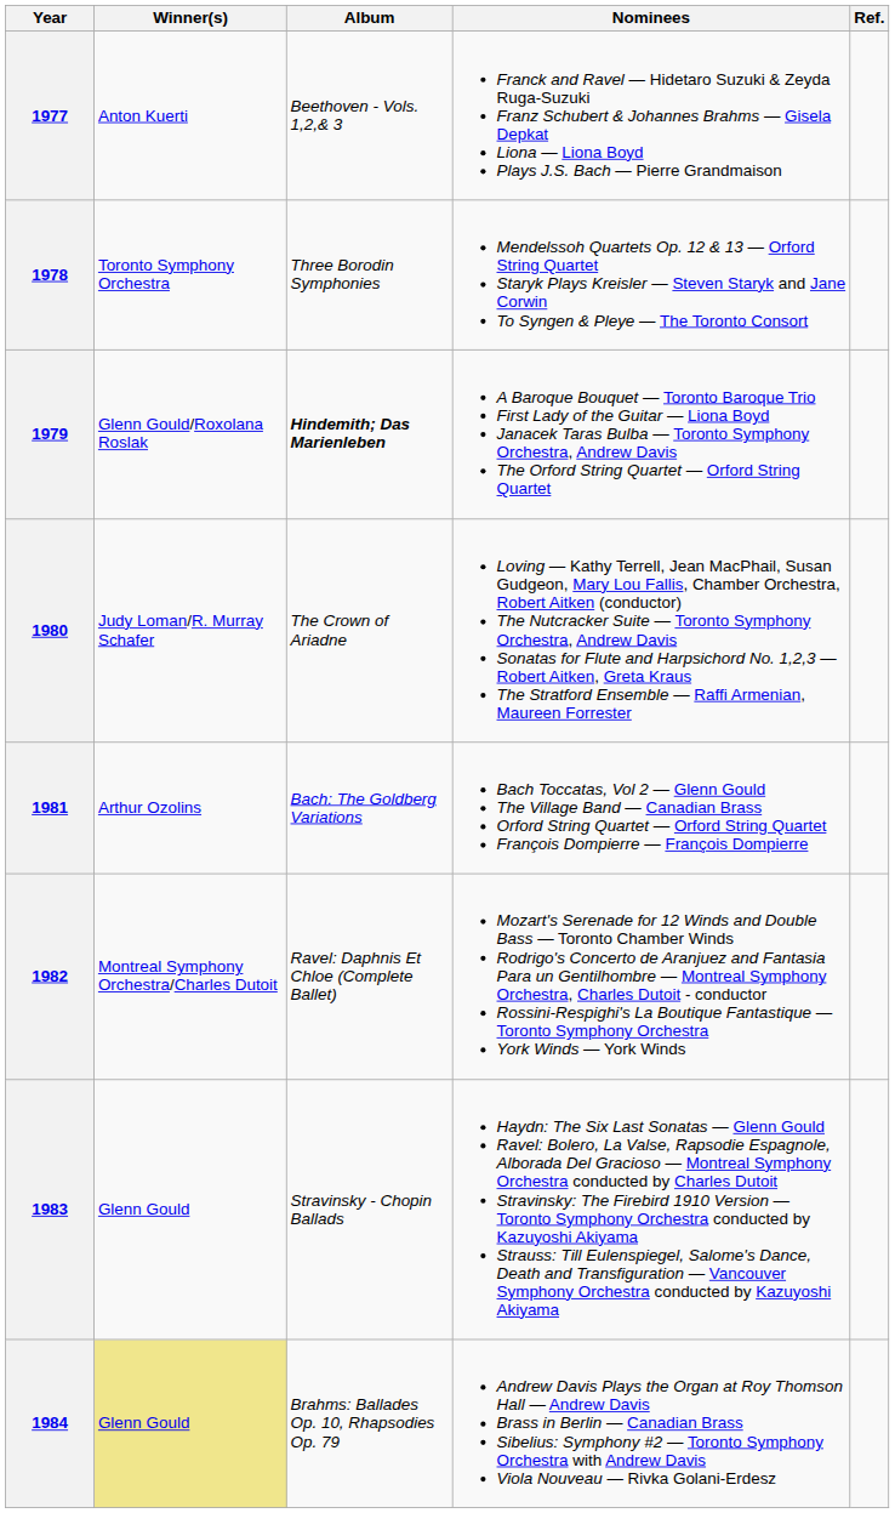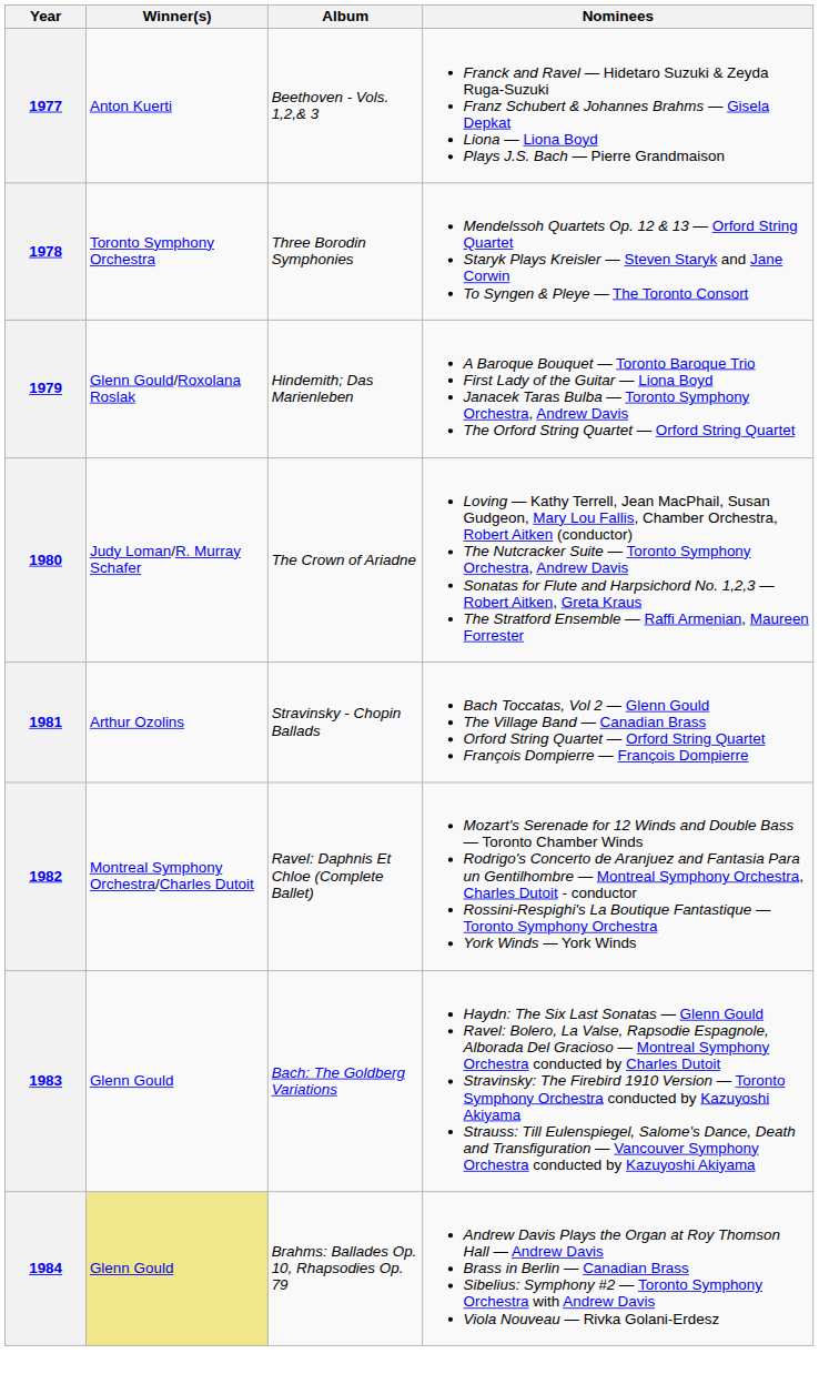 <table class="wikitable sortable">
 <tr>
 <th scope="col" style="width:5em;">Year</th>
 <th scope="col">Winner(s)</th>
 <th scope="col">Album</th>
 <th scope="col" class="unsortable">Nominees</th>
-<th scope="col" class="unsortable">Ref.</th>
 </tr>
 <tr>
 <th scope="row"><a href='#'>1977</a></th>
 <td><a href='#'>Anton Kuerti</a></td>
 <td><em>Beethoven - Vols. 1,2,& 3</em></td>
 <td><br><ul><li><em>Franck and Ravel</em> — Hidetaro Suzuki & Zeyda Ruga-Suzuki</li><li><em>Franz Schubert & Johannes Brahms</em> — <a href='#'>Gisela Depkat</a></li><li><em>Liona</em> — <a href='#'>Liona Boyd</a></li><li><em>Plays J.S. Bach</em> — Pierre Grandmaison</li></ul></td>
-<td align=center></td>
 </tr>
 <tr>
 <th scope="row"><a href='#'>1978</a></th>
 <td><a href='#'>Toronto Symphony Orchestra</a></td>
 <td><em>Three Borodin Symphonies</em></td>
 <td><br><ul><li><em>Mendelssoh Quartets Op. 12 & 13</em> — <a href='#'>Orford String Quartet</a></li><li><em>Staryk Plays Kreisler</em> — <a href='#'>Steven Staryk</a> and <a href='#'>Jane Corwin</a></li><li><em>To Syngen & Pleye</em> — <a href='#'>The Toronto Consort</a></li></ul></td>
-<td align=center></td>
 </tr>
 <tr>
 <th scope="row"><a href='#'>1979</a></th>
 <td><a href='#'>Glenn Gould</a>/<a href='#'>Roxolana Roslak</a></td>
-<td><strong><em>Hindemith; Das Marienleben</em></strong></td>
+<td><em>Hindemith; Das Marienleben</em></td>
 <td><br><ul><li><em>A Baroque Bouquet</em> — <a href='#'>Toronto Baroque Trio</a></li><li><em>First Lady of the Guitar</em> — <a href='#'>Liona Boyd</a></li><li><em>Janacek Taras Bulba</em> — <a href='#'>Toronto Symphony Orchestra</a>, <a href='#'>Andrew Davis</a></li><li><em>The Orford String Quartet</em> — <a href='#'>Orford String Quartet</a></li></ul></td>
-<td align=center></td>
 </tr>
 <tr>
 <th scope="row"><a href='#'>1980</a></th>
 <td><a href='#'>Judy Loman</a>/<a href='#'>R. Murray Schafer</a></td>
 <td><em>The Crown of Ariadne</em></td>
 <td><br><ul><li><em>Loving</em> — Kathy Terrell, Jean MacPhail, Susan Gudgeon, <a href='#'>Mary Lou Fallis</a>, Chamber Orchestra, <a href='#'>Robert Aitken</a> (conductor)</li><li><em>The Nutcracker Suite</em> — <a href='#'>Toronto Symphony Orchestra</a>, <a href='#'>Andrew Davis</a></li><li><em>Sonatas for Flute and Harpsichord No. 1,2,3</em> — <a href='#'>Robert Aitken</a>, <a href='#'>Greta Kraus</a></li><li><em>The Stratford Ensemble</em> — <a href='#'>Raffi Armenian</a>, <a href='#'>Maureen Forrester</a></li></ul></td>
-<td align=center></td>
 </tr>
 <tr>
 <th scope="row"><a href='#'>1981</a></th>
 <td><a href='#'>Arthur Ozolins</a></td>
-<td><em><a href='#'>Bach: The Goldberg Variations</a></em></td>
+<td><em>Stravinsky - Chopin Ballads</em></td>
 <td><br><ul><li><em>Bach Toccatas, Vol 2</em> — <a href='#'>Glenn Gould</a></li><li><em>The Village Band</em> — <a href='#'>Canadian Brass</a></li><li><em>Orford String Quartet</em> — <a href='#'>Orford String Quartet</a></li><li><em>François Dompierre</em> — <a href='#'>François Dompierre</a></li></ul></td>
-<td align=center></td>
 </tr>
 <tr>
 <th scope="row"><a href='#'>1982</a></th>
 <td><a href='#'>Montreal Symphony Orchestra</a>/<a href='#'>Charles Dutoit</a></td>
 <td><em>Ravel: Daphnis Et Chloe (Complete Ballet)</em></td>
 <td><br><ul><li><em>Mozart's Serenade for 12 Winds and Double Bass</em> — Toronto Chamber Winds</li><li><em>Rodrigo's Concerto de Aranjuez and Fantasia Para un Gentilhombre</em> — <a href='#'>Montreal Symphony Orchestra</a>, <a href='#'>Charles Dutoit</a> - conductor</li><li><em>Rossini-Respighi's La Boutique Fantastique</em> — <a href='#'>Toronto Symphony Orchestra</a></li><li><em>York Winds</em> — York Winds</li></ul></td>
-<td align=center></td>
 </tr>
 <tr>
 <th scope="row"><a href='#'>1983</a></th>
 <td><a href='#'>Glenn Gould</a></td>
-<td><em>Stravinsky - Chopin Ballads</em></td>
+<td><em><a href='#'>Bach: The Goldberg Variations</a></em></td>
 <td><br><ul><li><em>Haydn: The Six Last Sonatas</em> — <a href='#'>Glenn Gould</a></li><li><em>Ravel: Bolero, La Valse, Rapsodie Espagnole, Alborada Del Gracioso</em> — <a href='#'>Montreal Symphony Orchestra</a> conducted by <a href='#'>Charles Dutoit</a></li><li><em>Stravinsky: The Firebird 1910 Version</em> — <a href='#'>Toronto Symphony Orchestra</a> conducted by <a href='#'>Kazuyoshi Akiyama</a></li><li><em>Strauss: Till Eulenspiegel, Salome's Dance, Death and Transfiguration</em> — <a href='#'>Vancouver Symphony Orchestra</a> conducted by <a href='#'>Kazuyoshi Akiyama</a></li></ul></td>
-<td align=center></td>
 </tr>
 <tr>
 <th scope="row"><a href='#'>1984</a></th>
 <td style="background: khaki;"><a href='#'>Glenn Gould</a></td>
 <td><em>Brahms: Ballades Op. 10, Rhapsodies Op. 79</em></td>
 <td><br><ul><li><em>Andrew Davis Plays the Organ at Roy Thomson Hall</em> — <a href='#'>Andrew Davis</a></li><li><em>Brass in Berlin</em> — <a href='#'>Canadian Brass</a></li><li><em>Sibelius: Symphony #2</em> — <a href='#'>Toronto Symphony Orchestra</a> with <a href='#'>Andrew Davis</a></li><li><em>Viola Nouveau</em> — Rivka Golani-Erdesz</li></ul></td>
-<td align=center></td>
 </tr>
 </table>
